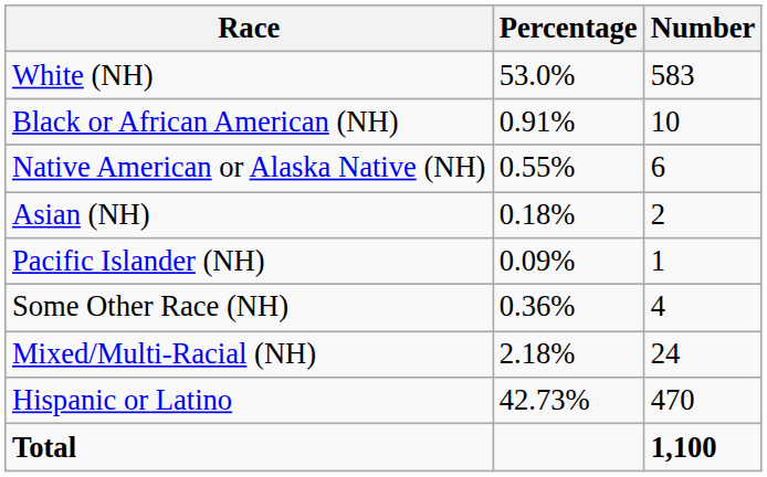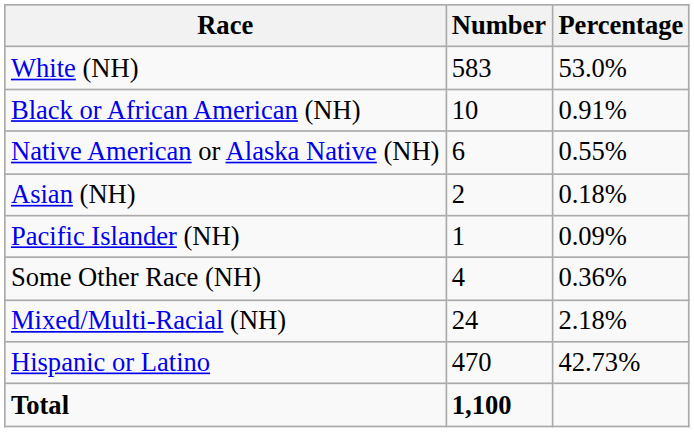 <table class="wikitable">
 <tr>
 <th>Race</th>
+<th>Number</th>
 <th>Percentage</th>
-<th>Number</th>
 </tr>
 <tr>
 <td><a href='#'>White</a> (NH)</td>
+<td>583</td>
 <td>53.0%</td>
-<td>583</td>
 </tr>
 <tr>
 <td><a href='#'>Black or African American</a> (NH)</td>
+<td>10</td>
 <td>0.91%</td>
-<td>10</td>
 </tr>
 <tr>
 <td><a href='#'>Native American</a> or <a href='#'>Alaska Native</a> (NH)</td>
+<td>6</td>
 <td>0.55%</td>
-<td>6</td>
 </tr>
 <tr>
 <td><a href='#'>Asian</a> (NH)</td>
+<td>2</td>
 <td>0.18%</td>
-<td>2</td>
 </tr>
 <tr>
 <td><a href='#'>Pacific Islander</a> (NH)</td>
+<td>1</td>
 <td>0.09%</td>
-<td>1</td>
 </tr>
 <tr>
 <td>Some Other Race (NH)</td>
+<td>4</td>
 <td>0.36%</td>
-<td>4</td>
 </tr>
 <tr>
 <td><a href='#'>Mixed/Multi-Racial</a> (NH)</td>
+<td>24</td>
 <td>2.18%</td>
-<td>24</td>
 </tr>
 <tr>
 <td><a href='#'>Hispanic or Latino</a></td>
+<td>470</td>
 <td>42.73%</td>
-<td>470</td>
 </tr>
 <tr>
 <td><strong>Total</strong></td>
+<td><strong>1,100</strong></td>
 <td></td>
-<td><strong>1,100</strong></td>
 </tr>
 </table>
